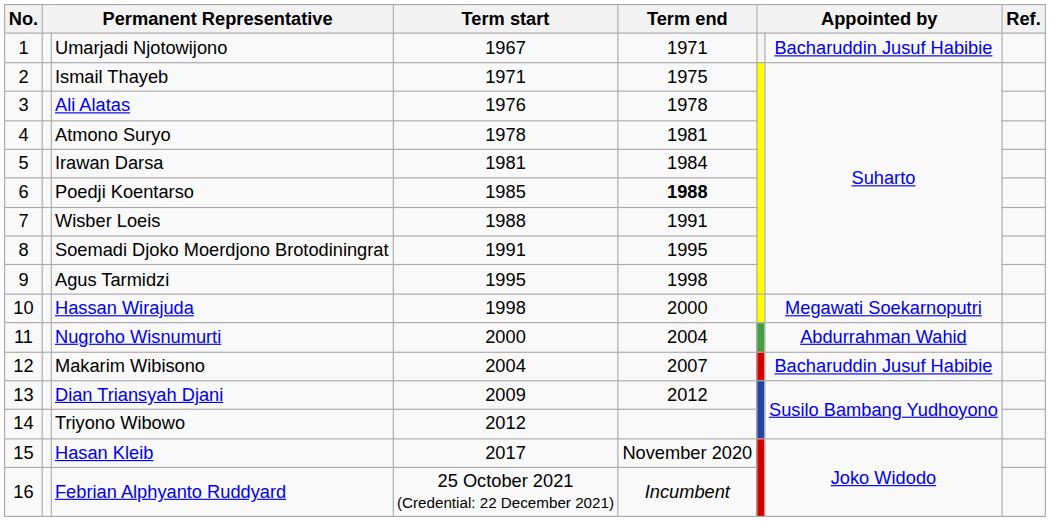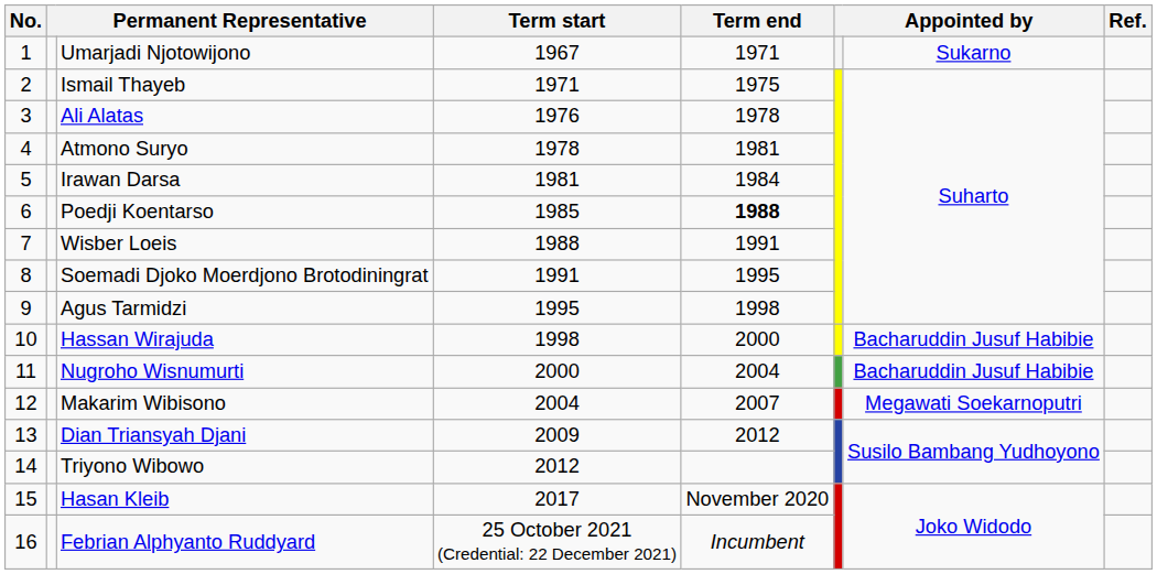 <table class="wikitable" style="text-align: center;">
 <tr>
 <th>No.</th>
 <th colspan="2">Permanent Representative</th>
 <th>Term start</th>
 <th>Term end</th>
 <th colspan="2">Appointed by</th>
 <th>Ref.</th>
 </tr>
 <tr>
 <td>1</td>
 <td></td>
 <td align="left">Umarjadi Njotowijono</td>
 <td>1967</td>
 <td>1971</td>
 <td rowspan="1" style="background: #f5f5f5;"></td>
-<td><a href='#'>Bacharuddin Jusuf Habibie</a></td>
+<td rowspan="1"><a href='#'>Sukarno</a></td>
 <td></td>
 </tr>
 <tr>
 <td>2</td>
 <td></td>
 <td align="left">Ismail Thayeb</td>
 <td>1971</td>
 <td>1975</td>
 <td rowspan="8" style="background: #ffff00;"></td>
 <td rowspan="8"><a href='#'>Suharto</a></td>
 <td></td>
 </tr>
 <tr>
 <td>3</td>
 <td></td>
 <td align="left"><a href='#'>Ali Alatas</a></td>
 <td>1976</td>
 <td>1978</td>
 <td></td>
 </tr>
 <tr>
 <td>4</td>
 <td></td>
 <td align="left">Atmono Suryo</td>
 <td>1978</td>
 <td>1981</td>
 <td></td>
 </tr>
 <tr>
 <td>5</td>
 <td></td>
 <td align="left">Irawan Darsa</td>
 <td>1981</td>
 <td>1984</td>
 <td></td>
 </tr>
 <tr>
 <td>6</td>
 <td></td>
 <td align="left">Poedji Koentarso</td>
 <td>1985</td>
 <td><strong>1988</strong></td>
 <td></td>
 </tr>
 <tr>
 <td>7</td>
 <td></td>
 <td align="left">Wisber Loeis</td>
 <td>1988</td>
 <td>1991</td>
 <td></td>
 </tr>
 <tr>
 <td>8</td>
 <td></td>
 <td align="left">Soemadi Djoko Moerdjono Brotodiningrat</td>
 <td>1991</td>
 <td>1995</td>
 <td></td>
 </tr>
 <tr>
 <td>9</td>
 <td></td>
 <td align="left">Agus Tarmidzi</td>
 <td>1995</td>
 <td>1998</td>
 <td></td>
 </tr>
 <tr>
 <td>10</td>
 <td></td>
 <td align="left"><a href='#'>Hassan Wirajuda</a></td>
 <td>1998</td>
 <td>2000</td>
 <td style="background: #ffff00;"></td>
-<td><a href='#'>Megawati Soekarnoputri</a></td>
+<td><a href='#'>Bacharuddin Jusuf Habibie</a></td>
 <td></td>
 </tr>
 <tr>
 <td>11</td>
 <td></td>
 <td align="left"><a href='#'>Nugroho Wisnumurti</a></td>
 <td>2000</td>
 <td>2004</td>
 <td style="background: #43a143;"></td>
-<td><a href='#'>Abdurrahman Wahid</a></td>
+<td><a href='#'>Bacharuddin Jusuf Habibie</a></td>
 <td></td>
 </tr>
 <tr>
 <td>12</td>
 <td></td>
 <td align="left">Makarim Wibisono</td>
 <td>2004</td>
 <td>2007</td>
 <td style="background: #d40000;"></td>
-<td><a href='#'>Bacharuddin Jusuf Habibie</a></td>
+<td><a href='#'>Megawati Soekarnoputri</a></td>
 <td></td>
 </tr>
 <tr>
 <td>13</td>
 <td></td>
 <td align="left"><a href='#'>Dian Triansyah Djani</a></td>
 <td>2009</td>
 <td>2012</td>
 <td rowspan="2" style="background: #2643A3;"></td>
 <td rowspan="2"><a href='#'>Susilo Bambang Yudhoyono</a></td>
 <td></td>
 </tr>
 <tr>
 <td>14</td>
 <td></td>
 <td align="left">Triyono Wibowo</td>
 <td>2012</td>
 <td></td>
 <td></td>
 </tr>
 <tr>
 <td>15</td>
 <td></td>
 <td align="left"><a href='#'>Hasan Kleib</a></td>
 <td>2017</td>
 <td>November 2020</td>
 <td rowspan="2" style="background: #d40000;"></td>
 <td rowspan="2"><a href='#'>Joko Widodo</a></td>
 <td></td>
 </tr>
 <tr>
 <td>16</td>
 <td></td>
 <td align="left"><a href='#'>Febrian Alphyanto Ruddyard</a></td>
 <td>25 October 2021<br><small>(Credential: 22 December 2021)</small></td>
 <td><em>Incumbent</em></td>
 <td></td>
 </tr>
 </table>
